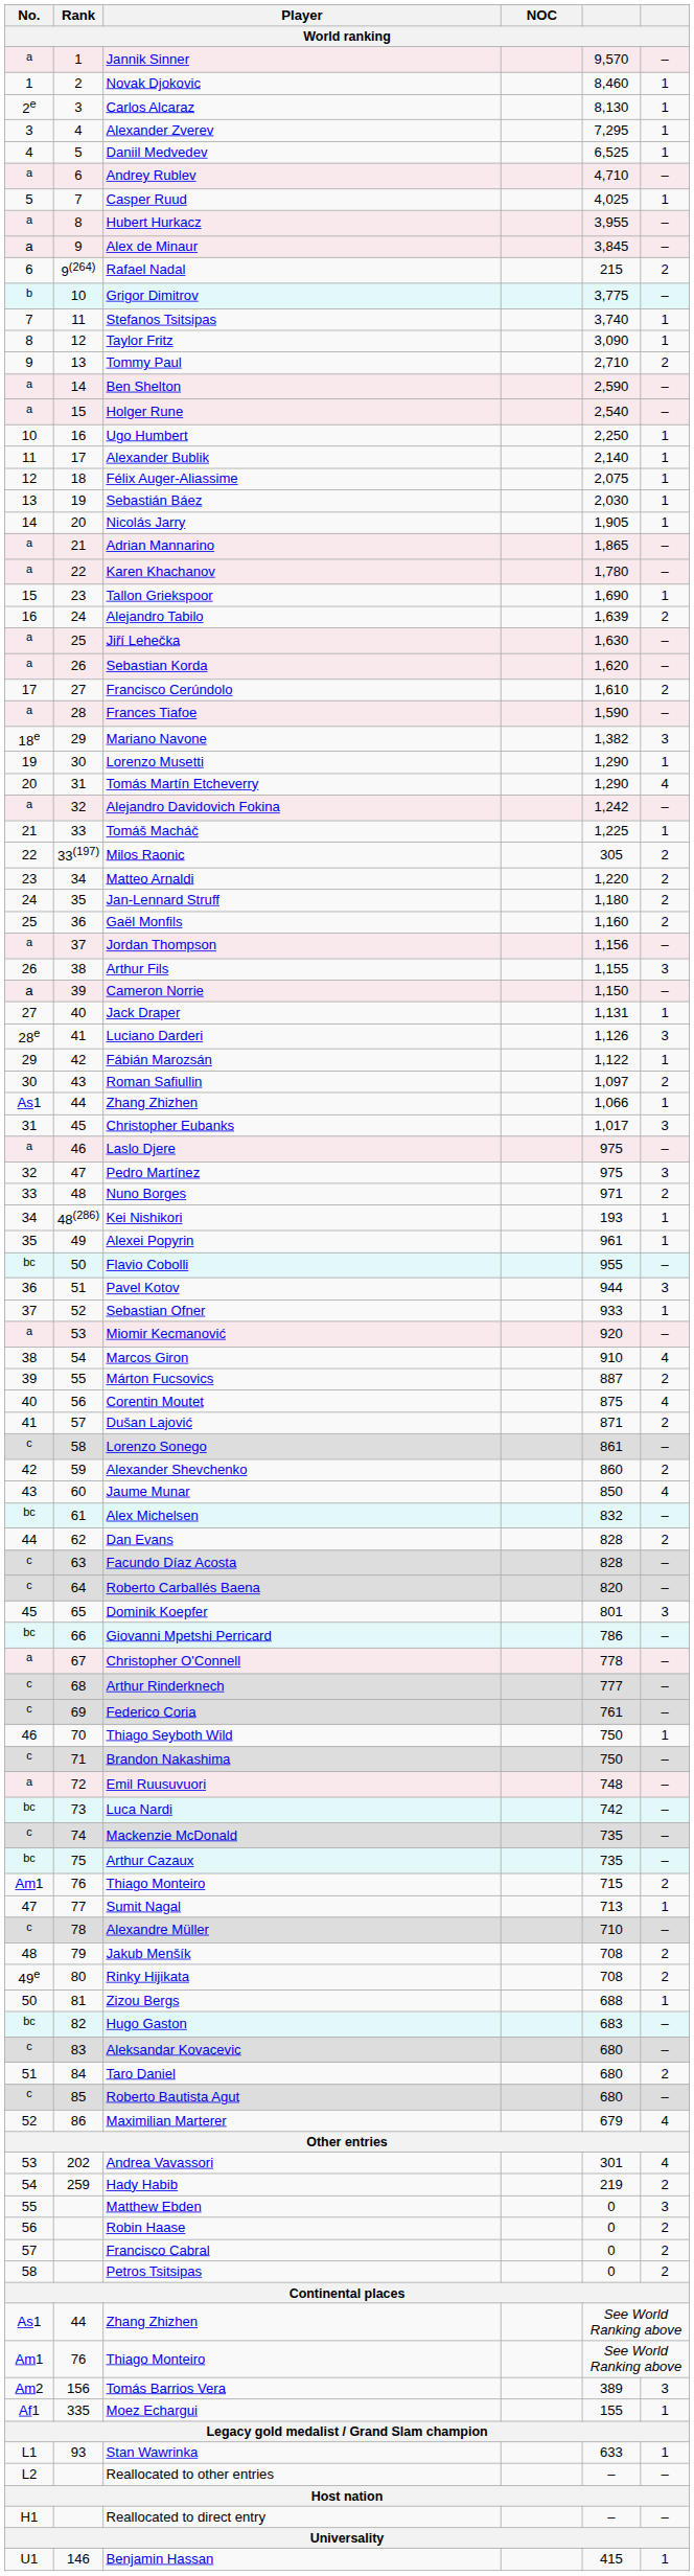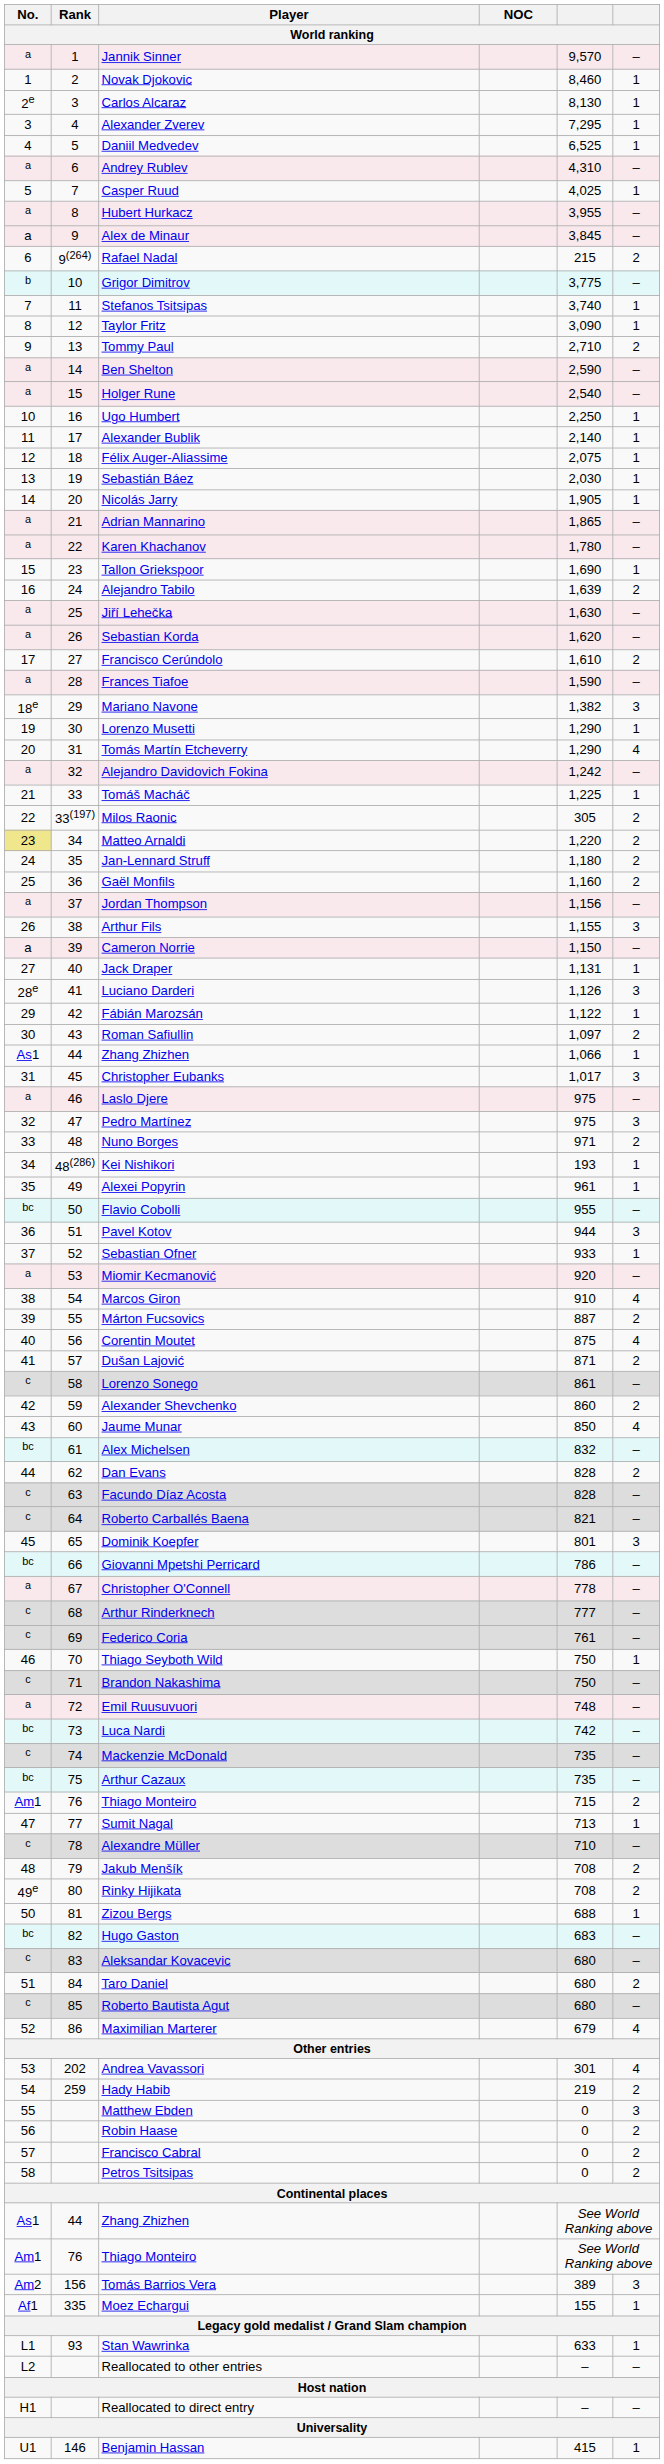 <table class="sortable wikitable" style="text-align:center;" width=800>
 <tr>
 <th width=50>No.</th>
 <th width=50>Rank</th>
 <th>Player</th>
 <th>NOC</th>
 <th width=60></th>
 <th width=50></th>
 </tr>
 <tr style="font-size: 95%">
 <th colspan="6">World ranking</th>
 </tr>
 <tr bgcolor=#F9E9ED>
 <td><sup>a</sup></td>
 <td>1</td>
 <td align=left><a href='#'>Jannik Sinner</a></td>
 <td align="left"></td>
 <td>9,570</td>
 <td>–</td>
 </tr>
 <tr>
 <td>1</td>
 <td>2</td>
 <td align=left><a href='#'>Novak Djokovic</a></td>
 <td align="left"></td>
 <td>8,460</td>
 <td>1</td>
 </tr>
 <tr>
 <td>2<sup>e</sup></td>
 <td>3</td>
 <td align=left><a href='#'>Carlos Alcaraz</a></td>
 <td align="left"></td>
 <td>8,130</td>
 <td>1</td>
 </tr>
 <tr>
 <td>3</td>
 <td>4</td>
 <td align=left><a href='#'>Alexander Zverev</a></td>
 <td align="left"></td>
 <td>7,295</td>
 <td>1</td>
 </tr>
 <tr>
 <td>4</td>
 <td>5</td>
 <td align=left><a href='#'>Daniil Medvedev</a></td>
 <td align="left"></td>
 <td>6,525</td>
 <td>1</td>
 </tr>
 <tr bgcolor=#F9E9ED>
 <td><sup>a</sup></td>
 <td>6</td>
 <td align=left><a href='#'>Andrey Rublev</a></td>
 <td align="left"></td>
-<td>4,710</td>
+<td>4,310</td>
 <td>–</td>
 </tr>
 <tr>
 <td>5</td>
 <td>7</td>
 <td align=left><a href='#'>Casper Ruud</a></td>
 <td align="left"></td>
 <td>4,025</td>
 <td>1</td>
 </tr>
 <tr bgcolor=#F9E9ED>
 <td><sup>a</sup></td>
 <td>8</td>
 <td align=left><a href='#'>Hubert Hurkacz</a></td>
 <td align="left"></td>
 <td>3,955</td>
 <td>–</td>
 </tr>
 <tr bgcolor=#F9E9ED>
 <td>a</td>
 <td>9</td>
 <td align=left><a href='#'>Alex de Minaur</a></td>
 <td align="left"></td>
 <td>3,845</td>
 <td>–</td>
 </tr>
 <tr>
 <td>6</td>
 <td>9<sup>(264)</sup></td>
 <td align=left><a href='#'>Rafael Nadal</a></td>
 <td align="left"></td>
 <td>215</td>
 <td>2</td>
 </tr>
 <tr bgcolor=#E3F9F9>
 <td><sup>b</sup></td>
 <td>10</td>
 <td align=left><a href='#'>Grigor Dimitrov</a></td>
 <td align="left"></td>
 <td>3,775</td>
 <td>–</td>
 </tr>
 <tr>
 <td>7</td>
 <td>11</td>
 <td align=left><a href='#'>Stefanos Tsitsipas</a></td>
 <td align="left"></td>
 <td>3,740</td>
 <td>1</td>
 </tr>
 <tr>
 <td>8</td>
 <td>12</td>
 <td align=left><a href='#'>Taylor Fritz</a></td>
 <td align="left"></td>
 <td>3,090</td>
 <td>1</td>
 </tr>
 <tr>
 <td>9</td>
 <td>13</td>
 <td align=left><a href='#'>Tommy Paul</a></td>
 <td align="left"></td>
 <td>2,710</td>
 <td>2</td>
 </tr>
 <tr bgcolor=#F9E9ED>
 <td><sup>a</sup></td>
 <td>14</td>
 <td align=left><a href='#'>Ben Shelton</a></td>
 <td align="left"></td>
 <td>2,590</td>
 <td>–</td>
 </tr>
 <tr bgcolor=#F9E9ED>
 <td><sup>a</sup></td>
 <td>15</td>
 <td align=left><a href='#'>Holger Rune</a></td>
 <td align="left"></td>
 <td>2,540</td>
 <td>–</td>
 </tr>
 <tr>
 <td>10</td>
 <td>16</td>
 <td align=left><a href='#'>Ugo Humbert</a></td>
 <td align="left"></td>
 <td>2,250</td>
 <td>1</td>
 </tr>
 <tr>
 <td>11</td>
 <td>17</td>
 <td align=left><a href='#'>Alexander Bublik</a></td>
 <td align="left"></td>
 <td>2,140</td>
 <td>1</td>
 </tr>
 <tr>
 <td>12</td>
 <td>18</td>
 <td align=left><a href='#'>Félix Auger-Aliassime</a></td>
 <td align="left"></td>
 <td>2,075</td>
 <td>1</td>
 </tr>
 <tr>
 <td>13</td>
 <td>19</td>
 <td align=left><a href='#'>Sebastián Báez</a></td>
 <td align="left"></td>
 <td>2,030</td>
 <td>1</td>
 </tr>
 <tr>
 <td>14</td>
 <td>20</td>
 <td align=left><a href='#'>Nicolás Jarry</a></td>
 <td align="left"></td>
 <td>1,905</td>
 <td>1</td>
 </tr>
 <tr bgcolor=#F9E9ED>
 <td><sup>a</sup></td>
 <td>21</td>
 <td align=left><a href='#'>Adrian Mannarino</a></td>
 <td align="left"></td>
 <td>1,865</td>
 <td>–</td>
 </tr>
 <tr bgcolor=#F9E9ED>
 <td><sup>a</sup></td>
 <td>22</td>
 <td align=left><a href='#'>Karen Khachanov</a></td>
 <td align="left"></td>
 <td>1,780</td>
 <td>–</td>
 </tr>
 <tr>
 <td>15</td>
 <td>23</td>
 <td align=left><a href='#'>Tallon Griekspoor</a></td>
 <td align="left"></td>
 <td>1,690</td>
 <td>1</td>
 </tr>
 <tr>
 <td>16</td>
 <td>24</td>
 <td align=left><a href='#'>Alejandro Tabilo</a></td>
 <td align="left"></td>
 <td>1,639</td>
 <td>2</td>
 </tr>
 <tr bgcolor=#F9E9ED>
 <td><sup>a</sup></td>
 <td>25</td>
 <td align=left><a href='#'>Jiří Lehečka</a></td>
 <td align="left"></td>
 <td>1,630</td>
 <td>–</td>
 </tr>
 <tr bgcolor=#F9E9ED>
 <td><sup>a</sup></td>
 <td>26</td>
 <td align=left><a href='#'>Sebastian Korda</a></td>
 <td align="left"></td>
 <td>1,620</td>
 <td>–</td>
 </tr>
 <tr>
 <td>17</td>
 <td>27</td>
 <td align=left><a href='#'>Francisco Cerúndolo</a></td>
 <td align="left"></td>
 <td>1,610</td>
 <td>2</td>
 </tr>
 <tr bgcolor=#F9E9ED>
 <td><sup>a</sup></td>
 <td>28</td>
 <td align=left><a href='#'>Frances Tiafoe</a></td>
 <td align="left"></td>
 <td>1,590</td>
 <td>–</td>
 </tr>
 <tr>
 <td>18<sup>e</sup></td>
 <td>29</td>
 <td align=left><a href='#'>Mariano Navone</a></td>
 <td align="left"></td>
 <td>1,382</td>
 <td>3</td>
 </tr>
 <tr>
 <td>19</td>
 <td>30</td>
 <td align=left><a href='#'>Lorenzo Musetti</a></td>
 <td align="left"></td>
 <td>1,290</td>
 <td>1</td>
 </tr>
 <tr>
 <td>20</td>
 <td>31</td>
 <td align=left><a href='#'>Tomás Martín Etcheverry</a></td>
 <td align="left"></td>
 <td>1,290</td>
 <td>4</td>
 </tr>
 <tr bgcolor=#F9E9ED>
 <td><sup>a</sup></td>
 <td>32</td>
 <td align=left><a href='#'>Alejandro Davidovich Fokina</a></td>
 <td align="left"></td>
 <td>1,242</td>
 <td>–</td>
 </tr>
 <tr>
 <td>21</td>
 <td>33</td>
 <td align=left><a href='#'>Tomáš Macháč</a></td>
 <td align="left"></td>
 <td>1,225</td>
 <td>1</td>
 </tr>
 <tr>
 <td>22</td>
 <td>33<sup>(197)</sup></td>
 <td align=left><a href='#'>Milos Raonic</a></td>
 <td align="left"></td>
 <td>305</td>
 <td>2</td>
 </tr>
 <tr>
-<td>23</td>
+<td style="background: khaki;">23</td>
 <td>34</td>
 <td align=left><a href='#'>Matteo Arnaldi</a></td>
 <td align="left"></td>
 <td>1,220</td>
 <td>2</td>
 </tr>
 <tr>
 <td>24</td>
 <td>35</td>
 <td align=left><a href='#'>Jan-Lennard Struff</a></td>
 <td align="left"></td>
 <td>1,180</td>
 <td>2</td>
 </tr>
 <tr>
 <td>25</td>
 <td>36</td>
 <td align=left><a href='#'>Gaël Monfils</a></td>
 <td align="left"></td>
 <td>1,160</td>
 <td>2</td>
 </tr>
 <tr bgcolor=#F9E9ED>
 <td><sup>a</sup></td>
 <td>37</td>
 <td align=left><a href='#'>Jordan Thompson</a></td>
 <td align="left"></td>
 <td>1,156</td>
 <td>–</td>
 </tr>
 <tr>
 <td>26</td>
 <td>38</td>
 <td align=left><a href='#'>Arthur Fils</a></td>
 <td align="left"></td>
 <td>1,155</td>
 <td>3</td>
 </tr>
 <tr bgcolor=#F9E9ED>
 <td>a</td>
 <td>39</td>
 <td align=left><a href='#'>Cameron Norrie</a></td>
 <td align="left"></td>
 <td>1,150</td>
 <td>–</td>
 </tr>
 <tr>
 <td>27</td>
 <td>40</td>
 <td align=left><a href='#'>Jack Draper</a></td>
 <td align="left"></td>
 <td>1,131</td>
 <td>1</td>
 </tr>
 <tr>
 <td>28<sup>e</sup></td>
 <td>41</td>
 <td align=left><a href='#'>Luciano Darderi</a></td>
 <td align="left"></td>
 <td>1,126</td>
 <td>3</td>
 </tr>
 <tr>
 <td>29</td>
 <td>42</td>
 <td align=left><a href='#'>Fábián Marozsán</a></td>
 <td align="left"></td>
 <td>1,122</td>
 <td>1</td>
 </tr>
 <tr>
 <td>30</td>
 <td>43</td>
 <td align=left><a href='#'>Roman Safiullin</a></td>
 <td align="left"></td>
 <td>1,097</td>
 <td>2</td>
 </tr>
 <tr>
 <td><a href='#'>As</a>1</td>
 <td>44</td>
 <td align=left><a href='#'>Zhang Zhizhen</a></td>
 <td align="left"></td>
 <td>1,066</td>
 <td>1</td>
 </tr>
 <tr>
 <td>31</td>
 <td>45</td>
 <td align=left><a href='#'>Christopher Eubanks</a></td>
 <td align="left"></td>
 <td>1,017</td>
 <td>3</td>
 </tr>
 <tr bgcolor=#F9E9ED>
 <td><sup>a</sup></td>
 <td>46</td>
 <td align=left><a href='#'>Laslo Djere</a></td>
 <td align="left"></td>
 <td>975</td>
 <td>–</td>
 </tr>
 <tr>
 <td>32</td>
 <td>47</td>
 <td align=left><a href='#'>Pedro Martínez</a></td>
 <td align="left"></td>
 <td>975</td>
 <td>3</td>
 </tr>
 <tr>
 <td>33</td>
 <td>48</td>
 <td align=left><a href='#'>Nuno Borges</a></td>
 <td align="left"></td>
 <td>971</td>
 <td>2<br></td>
 </tr>
 <tr>
 <td>34</td>
 <td>48<sup>(286)</sup></td>
 <td align=left><a href='#'>Kei Nishikori</a></td>
 <td align="left"></td>
 <td>193</td>
 <td>1</td>
 </tr>
 <tr>
 <td>35</td>
 <td>49</td>
 <td align="left"><a href='#'>Alexei Popyrin</a></td>
 <td align="left"></td>
 <td>961</td>
 <td>1</td>
 </tr>
 <tr bgcolor=#E3F9F9>
 <td><sup>bc</sup></td>
 <td>50</td>
 <td align=left><a href='#'>Flavio Cobolli</a></td>
 <td align="left"></td>
 <td>955</td>
 <td>–</td>
 </tr>
 <tr>
 <td>36</td>
 <td>51</td>
 <td align=left><a href='#'>Pavel Kotov</a></td>
 <td align="left"></td>
 <td>944</td>
 <td>3</td>
 </tr>
 <tr>
 <td>37</td>
 <td>52</td>
 <td align=left><a href='#'>Sebastian Ofner</a></td>
 <td align="left"></td>
 <td>933</td>
 <td>1</td>
 </tr>
 <tr bgcolor=#F9E9ED>
 <td><sup>a</sup></td>
 <td>53</td>
 <td align=left><a href='#'>Miomir Kecmanović</a></td>
 <td align="left"></td>
 <td>920</td>
 <td>–</td>
 </tr>
 <tr>
 <td>38</td>
 <td>54</td>
 <td align=left><a href='#'>Marcos Giron</a></td>
 <td align="left"></td>
 <td>910</td>
 <td>4</td>
 </tr>
 <tr>
 <td>39</td>
 <td>55</td>
 <td align=left><a href='#'>Márton Fucsovics</a></td>
 <td align="left"></td>
 <td>887</td>
 <td>2</td>
 </tr>
 <tr>
 <td>40</td>
 <td>56</td>
 <td align=left><a href='#'>Corentin Moutet</a></td>
 <td align="left"></td>
 <td>875</td>
 <td>4</td>
 </tr>
 <tr>
 <td>41</td>
 <td>57</td>
 <td align=left><a href='#'>Dušan Lajović</a></td>
 <td align="left"></td>
 <td>871</td>
 <td>2</td>
 </tr>
 <tr bgcolor=#DDDDDD>
 <td><sup>c</sup></td>
 <td>58</td>
 <td align=left><a href='#'>Lorenzo Sonego</a></td>
 <td align="left"></td>
 <td>861</td>
 <td>–</td>
 </tr>
 <tr>
 <td>42</td>
 <td>59</td>
 <td align=left><a href='#'>Alexander Shevchenko</a></td>
 <td align="left"></td>
 <td>860</td>
 <td>2</td>
 </tr>
 <tr>
 <td>43</td>
 <td>60</td>
 <td align=left><a href='#'>Jaume Munar</a></td>
 <td align="left"></td>
 <td>850</td>
 <td>4</td>
 </tr>
 <tr bgcolor=#E3F9F9>
 <td><sup>bc</sup></td>
 <td>61</td>
 <td align=left><a href='#'>Alex Michelsen</a></td>
 <td align="left"></td>
 <td>832</td>
 <td>–</td>
 </tr>
 <tr>
 <td>44</td>
 <td>62</td>
 <td align=left><a href='#'>Dan Evans</a></td>
 <td align="left"></td>
 <td>828</td>
 <td>2</td>
 </tr>
 <tr bgcolor=#DDDDDD>
 <td><sup>c</sup></td>
 <td>63</td>
 <td align=left><a href='#'>Facundo Díaz Acosta</a></td>
 <td align="left"></td>
 <td>828</td>
 <td>–</td>
 </tr>
 <tr bgcolor=#DDDDDD>
 <td><sup>c</sup></td>
 <td>64</td>
 <td align=left><a href='#'>Roberto Carballés Baena</a></td>
 <td align="left"></td>
-<td>820</td>
+<td>821</td>
 <td>–</td>
 </tr>
 <tr>
 <td>45</td>
 <td>65</td>
 <td align=left><a href='#'>Dominik Koepfer</a></td>
 <td align="left"></td>
 <td>801</td>
 <td>3</td>
 </tr>
 <tr bgcolor=#E3F9F9>
 <td><sup>bc</sup></td>
 <td>66</td>
 <td align=left><a href='#'>Giovanni Mpetshi Perricard</a></td>
 <td align="left"></td>
 <td>786</td>
 <td>–</td>
 </tr>
 <tr bgcolor=#F9E9ED>
 <td><sup>a</sup></td>
 <td>67</td>
 <td align=left><a href='#'>Christopher O'Connell</a></td>
 <td align="left"></td>
 <td>778</td>
 <td>–</td>
 </tr>
 <tr bgcolor=#DDDDDD>
 <td><sup>c</sup></td>
 <td>68</td>
 <td align=left><a href='#'>Arthur Rinderknech</a></td>
 <td align="left"></td>
 <td>777</td>
 <td>–</td>
 </tr>
 <tr bgcolor=#DDDDDD>
 <td><sup>c</sup></td>
 <td>69</td>
 <td align=left><a href='#'>Federico Coria</a></td>
 <td align="left"></td>
 <td>761</td>
 <td>–</td>
 </tr>
 <tr>
 <td>46</td>
 <td>70</td>
 <td align=left><a href='#'>Thiago Seyboth Wild</a></td>
 <td align="left"></td>
 <td>750</td>
 <td>1</td>
 </tr>
 <tr bgcolor=#DDDDDD>
 <td><sup>c</sup></td>
 <td>71</td>
 <td align=left><a href='#'>Brandon Nakashima</a></td>
 <td align="left"></td>
 <td>750</td>
 <td>–</td>
 </tr>
 <tr bgcolor=#F9E9ED>
 <td><sup>a</sup></td>
 <td>72</td>
 <td align=left><a href='#'>Emil Ruusuvuori</a></td>
 <td align="left"></td>
 <td>748</td>
 <td>–</td>
 </tr>
 <tr bgcolor=#E3F9F9>
 <td><sup>bc</sup></td>
 <td>73</td>
 <td align=left><a href='#'>Luca Nardi</a></td>
 <td align="left"></td>
 <td>742</td>
 <td>–</td>
 </tr>
 <tr bgcolor=#DDDDDD>
 <td><sup>c</sup></td>
 <td>74</td>
 <td align=left><a href='#'>Mackenzie McDonald</a></td>
 <td align="left"></td>
 <td>735</td>
 <td>–</td>
 </tr>
 <tr bgcolor=#E3F9F9>
 <td><sup>bc</sup></td>
 <td>75</td>
 <td align=left><a href='#'>Arthur Cazaux</a></td>
 <td align="left"></td>
 <td>735</td>
 <td>–</td>
 </tr>
 <tr>
 <td><a href='#'>Am</a>1</td>
 <td>76</td>
 <td align=left><a href='#'>Thiago Monteiro</a></td>
 <td align="left"></td>
 <td>715</td>
 <td>2</td>
 </tr>
 <tr>
 <td>47</td>
 <td>77</td>
 <td align=left><a href='#'>Sumit Nagal</a></td>
 <td align="left"></td>
 <td>713</td>
 <td>1</td>
 </tr>
 <tr bgcolor=#DDDDDD>
 <td><sup>c</sup></td>
 <td>78</td>
 <td align=left><a href='#'>Alexandre Müller</a></td>
 <td align="left"></td>
 <td>710</td>
 <td>–</td>
 </tr>
 <tr>
 <td>48</td>
 <td>79</td>
 <td align=left><a href='#'>Jakub Menšík</a></td>
 <td align="left"></td>
 <td>708</td>
 <td>2</td>
 </tr>
 <tr>
 <td>49<sup>e</sup></td>
 <td>80</td>
 <td align=left><a href='#'>Rinky Hijikata</a></td>
 <td align="left"></td>
 <td>708</td>
 <td>2</td>
 </tr>
 <tr>
 <td>50</td>
 <td>81</td>
 <td align=left><a href='#'>Zizou Bergs</a></td>
 <td align="left"></td>
 <td>688</td>
 <td>1</td>
 </tr>
 <tr bgcolor=#E3F9F9>
 <td><sup>bc</sup></td>
 <td>82</td>
 <td align=left><a href='#'>Hugo Gaston</a></td>
 <td align="left"></td>
 <td>683</td>
 <td>–</td>
 </tr>
 <tr bgcolor=#DDDDDD>
 <td><sup>c</sup></td>
 <td>83</td>
 <td align=left><a href='#'>Aleksandar Kovacevic</a></td>
 <td align="left"></td>
 <td>680</td>
 <td>–</td>
 </tr>
 <tr>
 <td>51</td>
 <td>84</td>
 <td align=left><a href='#'>Taro Daniel</a></td>
 <td align="left"></td>
 <td>680</td>
 <td>2</td>
 </tr>
 <tr bgcolor=#DDDDDD>
 <td><sup>c</sup></td>
 <td>85</td>
 <td align=left><a href='#'>Roberto Bautista Agut</a></td>
 <td align="left"></td>
 <td>680</td>
 <td>–</td>
 </tr>
 <tr>
 <td>52</td>
 <td>86</td>
 <td align=left><a href='#'>Maximilian Marterer</a></td>
 <td align="left"></td>
 <td>679</td>
 <td>4</td>
 </tr>
 <tr class="sortbottom" style="font-size: 95%">
 <th colspan="6">Other entries</th>
 </tr>
 <tr>
 <td>53</td>
 <td>202</td>
 <td align=left><a href='#'>Andrea Vavassori</a></td>
 <td align="left"></td>
 <td>301</td>
 <td>4</td>
 </tr>
 <tr>
 <td>54</td>
 <td>259</td>
 <td align=left><a href='#'>Hady Habib</a></td>
 <td align="left"></td>
 <td>219</td>
 <td>2</td>
 </tr>
 <tr>
 <td>55</td>
 <td></td>
 <td align=left><a href='#'>Matthew Ebden</a></td>
 <td align="left"></td>
 <td>0</td>
 <td>3</td>
 </tr>
 <tr>
 <td>56</td>
 <td></td>
 <td align=left><a href='#'>Robin Haase</a></td>
 <td align="left"></td>
 <td>0</td>
 <td>2</td>
 </tr>
 <tr>
 <td>57</td>
 <td></td>
 <td align=left><a href='#'>Francisco Cabral</a></td>
 <td align="left"></td>
 <td>0</td>
 <td>2</td>
 </tr>
 <tr>
 <td>58</td>
 <td></td>
 <td align=left><a href='#'>Petros Tsitsipas</a></td>
 <td align="left"></td>
 <td>0</td>
 <td>2<br></td>
 </tr>
 <tr class="sortbottom" style="font-size: 95%">
 <th colspan="6">Continental places</th>
 </tr>
 <tr>
 <td><a href='#'>As</a>1</td>
 <td>44</td>
 <td align=left><a href='#'>Zhang Zhizhen</a></td>
 <td align="left"></td>
 <td colspan="2"><em>See World Ranking above</em></td>
 </tr>
 <tr>
 <td><a href='#'>Am</a>1</td>
 <td>76</td>
 <td align=left><a href='#'>Thiago Monteiro</a></td>
 <td align="left"></td>
 <td colspan="2"><em>See World Ranking above</em></td>
 </tr>
 <tr>
 <td><a href='#'>Am</a>2</td>
 <td>156</td>
 <td align=left><a href='#'>Tomás Barrios Vera</a></td>
 <td align="left"></td>
 <td>389</td>
 <td>3</td>
 </tr>
 <tr>
 <td><a href='#'>Af</a>1</td>
 <td>335</td>
 <td align=left><a href='#'>Moez Echargui</a></td>
 <td align="left"></td>
 <td>155</td>
 <td>1</td>
 </tr>
 <tr class="sortbottom" style="font-size: 95%">
 <th colspan="6">Legacy gold medalist / Grand Slam champion</th>
 </tr>
 <tr>
 <td>L1</td>
 <td>93</td>
 <td align="left"><a href='#'>Stan Wawrinka</a></td>
 <td align="left"></td>
 <td>633</td>
 <td>1</td>
 </tr>
 <tr>
 <td>L2</td>
 <td></td>
 <td align=left>Reallocated to other entries</td>
 <td align="left"></td>
 <td>–</td>
 <td>–</td>
 </tr>
 <tr class="sortbottom" style="font-size: 95%">
 <th colspan="6">Host nation</th>
 </tr>
 <tr>
 <td>H1</td>
 <td></td>
 <td align=left>Reallocated to direct entry</td>
 <td align="left"></td>
 <td>–</td>
 <td>–</td>
 </tr>
 <tr class="sortbottom" style="font-size: 95%">
 <th colspan="6">Universality</th>
 </tr>
 <tr>
 <td>U1</td>
 <td>146</td>
 <td align=left><a href='#'>Benjamin Hassan</a></td>
 <td align="left"></td>
 <td>415</td>
 <td>1</td>
 </tr>
 </table>
